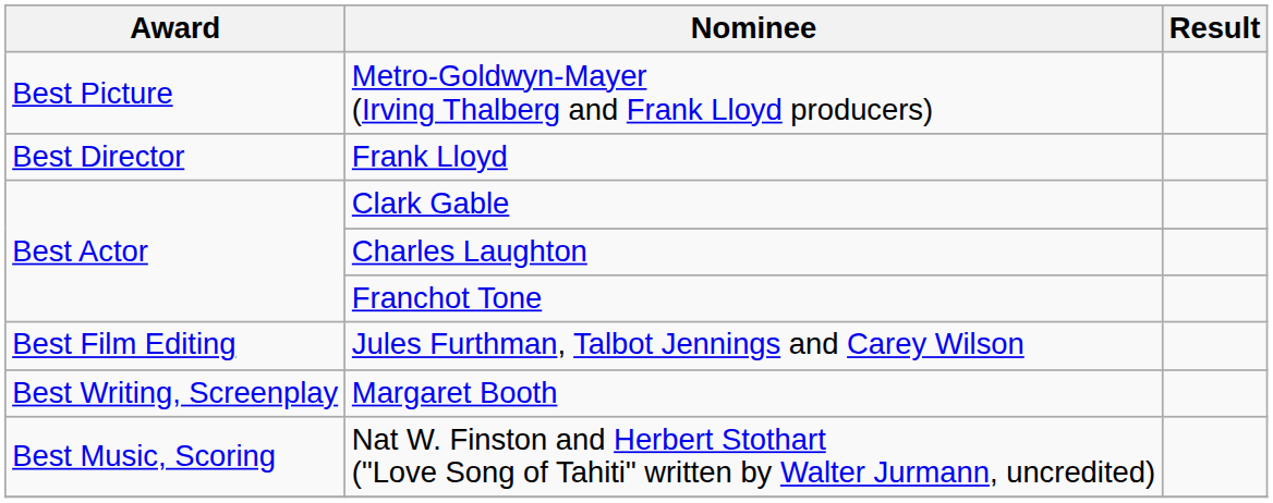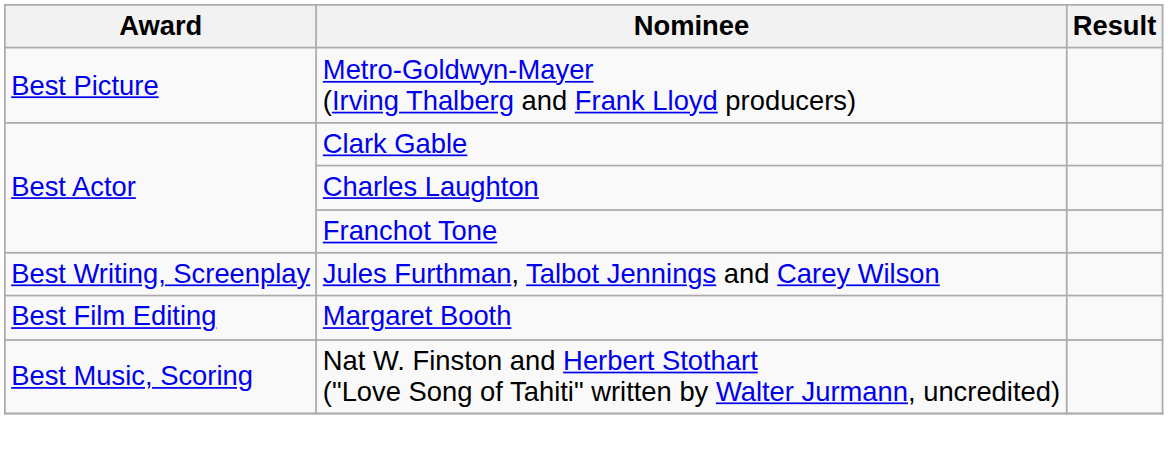 <table class="wikitable">
 <tr>
 <th>Award</th>
 <th>Nominee</th>
 <th>Result</th>
 </tr>
 <tr>
 <td><a href='#'>Best Picture</a></td>
 <td><a href='#'>Metro-Goldwyn-Mayer</a> <br>(<a href='#'>Irving Thalberg</a> and <a href='#'>Frank Lloyd</a> producers)</td>
-<td></td>
-</tr>
-<tr>
-<td><a href='#'>Best Director</a></td>
-<td><a href='#'>Frank Lloyd</a></td>
 <td></td>
 </tr>
 <tr>
 <td rowspan=3><a href='#'>Best Actor</a></td>
 <td><a href='#'>Clark Gable</a></td>
 <td></td>
 </tr>
 <tr>
 <td><a href='#'>Charles Laughton</a></td>
 <td></td>
 </tr>
 <tr>
 <td><a href='#'>Franchot Tone</a></td>
 <td></td>
 </tr>
 <tr>
-<td><a href='#'>Best Film Editing</a></td>
+<td><a href='#'>Best Writing, Screenplay</a></td>
 <td><a href='#'>Jules Furthman</a>, <a href='#'>Talbot Jennings</a> and <a href='#'>Carey Wilson</a></td>
 <td></td>
 </tr>
 <tr>
-<td><a href='#'>Best Writing, Screenplay</a></td>
+<td><a href='#'>Best Film Editing</a></td>
 <td><a href='#'>Margaret Booth</a></td>
 <td></td>
 </tr>
 <tr>
 <td><a href='#'>Best Music, Scoring</a></td>
 <td>Nat W. Finston and <a href='#'>Herbert Stothart</a> <br>("Love Song of Tahiti" written by <a href='#'>Walter Jurmann</a>, uncredited)</td>
 <td></td>
 </tr>
 <tr>
 </tr>
 </table>
